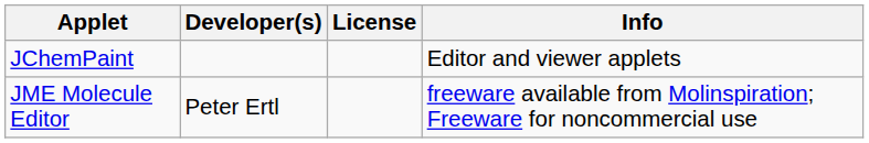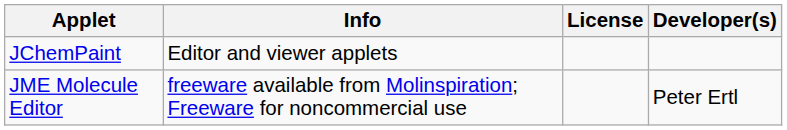 <table class="wikitable">
 <tr>
 <th>Applet</th>
+<th>Info</th>
+<th>License</th>
 <th>Developer(s)</th>
-<th>License</th>
-<th>Info</th>
 </tr>
 <tr>
 <td><a href='#'>JChemPaint</a></td>
+<td>Editor and viewer applets</td>
 <td></td>
 <td></td>
-<td>Editor and viewer applets</td>
 </tr>
 <tr>
 <td><a href='#'>JME Molecule Editor</a></td>
+<td><a href='#'>freeware</a> available from <a href='#'>Molinspiration</a>; <a href='#'>Freeware</a> for noncommercial use</td>
+<td></td>
 <td>Peter Ertl</td>
-<td></td>
-<td><a href='#'>freeware</a> available from <a href='#'>Molinspiration</a>; <a href='#'>Freeware</a> for noncommercial use</td>
 </tr>
 </table>
